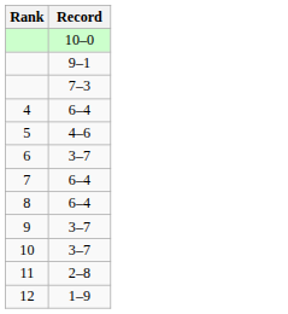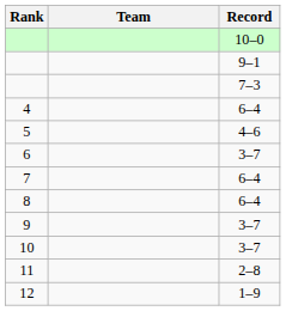 <table class="wikitable" style="text-align: center;">
 <tr>
 <th width=40>Rank</th>
+<th width=180>Team</th>
 <th width=60>Record</th>
 </tr>
 <tr bgcolor="#ccffcc">
 <td></td>
+<td align=left></td>
 <td>10–0</td>
 </tr>
 <tr>
 <td></td>
+<td align=left></td>
 <td>9–1</td>
 </tr>
 <tr>
 <td></td>
+<td align=left></td>
 <td>7–3</td>
 </tr>
 <tr>
 <td>4</td>
+<td align=left></td>
 <td>6–4</td>
 </tr>
 <tr>
 <td>5</td>
+<td align=left></td>
 <td>4–6</td>
 </tr>
 <tr>
 <td>6</td>
+<td align=left></td>
 <td>3–7</td>
 </tr>
 <tr>
 <td>7</td>
+<td align=left></td>
 <td>6–4</td>
 </tr>
 <tr>
 <td>8</td>
+<td align=left></td>
 <td>6–4</td>
 </tr>
 <tr>
 <td>9</td>
+<td align=left></td>
 <td>3–7</td>
 </tr>
 <tr>
 <td>10</td>
+<td align=left></td>
 <td>3–7</td>
 </tr>
 <tr>
 <td>11</td>
+<td align=left></td>
 <td>2–8</td>
 </tr>
 <tr>
 <td>12</td>
+<td align=left></td>
 <td>1–9</td>
 </tr>
 </table>
